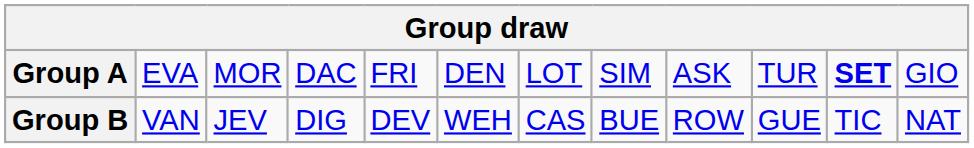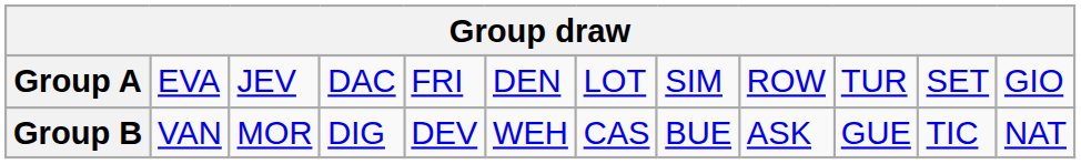 <table class="wikitable" style="text-align:center; font-size:85%">
 <tr>
 <th colspan="12">Group draw</th>
 </tr>
 <tr>
 <th>Group A</th>
 <td align="left"> <a href='#'>EVA</a></td>
-<td align="left"> <a href='#'>MOR</a></td>
+<td align="left"> <a href='#'>JEV</a></td>
 <td align="left"> <a href='#'>DAC</a></td>
 <td align="left"> <a href='#'>FRI</a></td>
 <td align="left"> <a href='#'>DEN</a></td>
 <td align="left"> <a href='#'>LOT</a></td>
 <td align="left"> <a href='#'>SIM</a></td>
-<td align="left"> <a href='#'>ASK</a></td>
+<td align="left"> <a href='#'>ROW</a></td>
 <td align="left"> <a href='#'>TUR</a></td>
-<td align="left"><strong> <a href='#'>SET</a></strong></td>
+<td align="left"> <a href='#'>SET</a></td>
 <td align="left"> <a href='#'>GIO</a></td>
 </tr>
 <tr>
 <th>Group B</th>
 <td align="left"> <a href='#'>VAN</a></td>
-<td align="left"> <a href='#'>JEV</a></td>
+<td align="left"> <a href='#'>MOR</a></td>
 <td align="left"> <a href='#'>DIG</a></td>
 <td align="left"> <a href='#'>DEV</a></td>
 <td align="left"> <a href='#'>WEH</a></td>
 <td align="left"> <a href='#'>CAS</a></td>
 <td align="left"> <a href='#'>BUE</a></td>
-<td align="left"> <a href='#'>ROW</a></td>
+<td align="left"> <a href='#'>ASK</a></td>
 <td align="left"> <a href='#'>GUE</a></td>
 <td align="left"> <a href='#'>TIC</a></td>
 <td align="left"> <a href='#'>NAT</a></td>
 </tr>
 </table>
